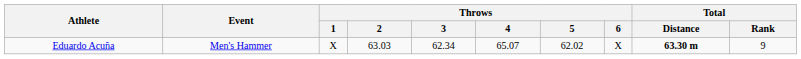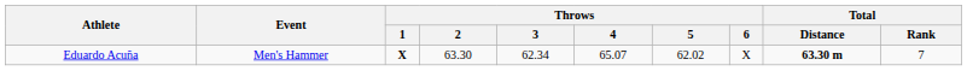 <table class="wikitable" style="font-size:95%; text-align:center;" width="95%">
 <tr>
 <th rowspan="2">Athlete</th>
 <th rowspan="2">Event</th>
 <th colspan="6">Throws</th>
 <th colspan="2">Total</th>
 </tr>
 <tr>
 <th>1</th>
 <th>2</th>
 <th>3</th>
 <th>4</th>
 <th>5</th>
 <th>6</th>
 <th>Distance</th>
 <th>Rank</th>
 </tr>
 <tr>
 <td width=20%><a href='#'>Eduardo Acuña</a></td>
 <td><a href='#'>Men's Hammer</a></td>
-<td>X</td>
-<td>63.03</td>
+<td><strong>X</strong></td>
+<td>63.30</td>
 <td>62.34</td>
 <td>65.07</td>
 <td>62.02</td>
 <td>X</td>
 <td><strong>63.30 m</strong></td>
-<td>9</td>
+<td>7</td>
 </tr>
 </table>
